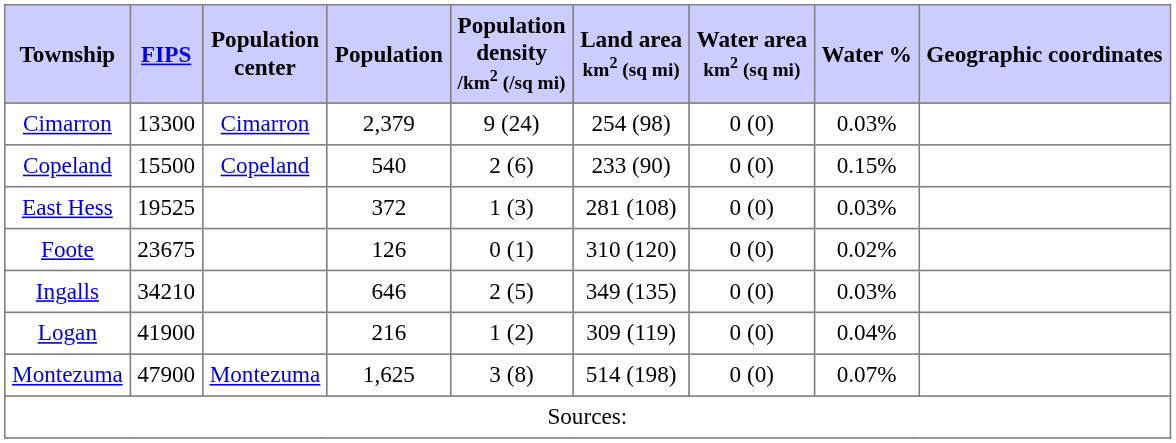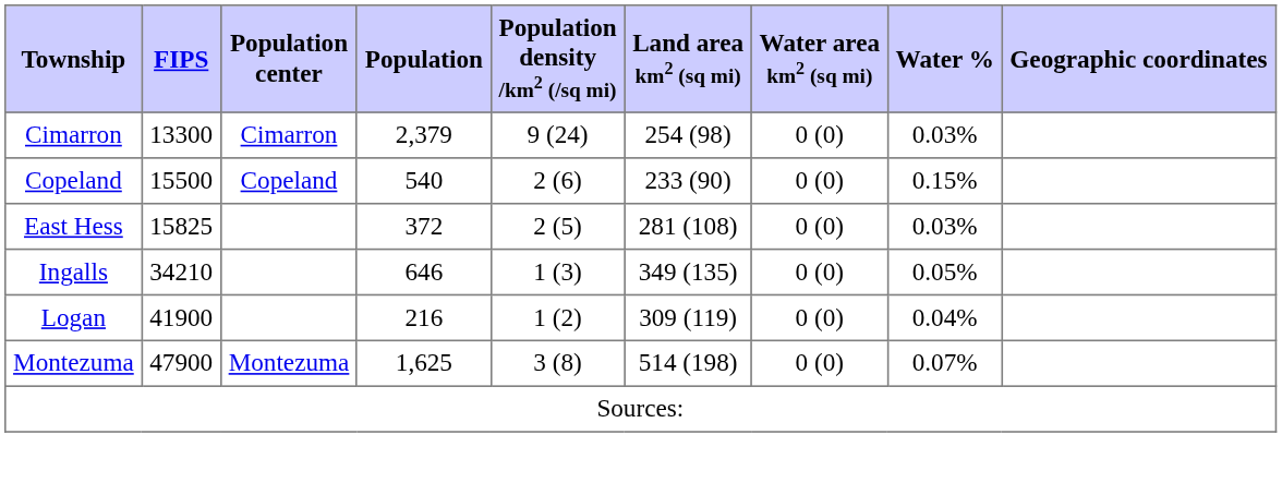 <table class="toccolours" border=1 cellspacing=0 cellpadding=4 style="text-align:center; border-collapse:collapse; font-size:90%;">
 <tr style="background:#ccccff">
 <th>Township</th>
 <th><a href='#'>FIPS</a></th>
 <th>Population<br>center</th>
 <th>Population</th>
 <th>Population<br>density<br><small>/km<sup>2</sup> (/sq mi)</small></th>
 <th>Land area<br><small>km<sup>2</sup> (sq mi)</small></th>
 <th>Water area<br><small>km<sup>2</sup> (sq mi)</small></th>
 <th>Water %</th>
 <th>Geographic coordinates</th>
 </tr>
 <tr>
 <td><a href='#'>Cimarron</a></td>
 <td>13300</td>
 <td><a href='#'>Cimarron</a></td>
 <td>2,379</td>
 <td>9 (24)</td>
 <td>254 (98)</td>
 <td>0 (0)</td>
 <td>0.03%</td>
 <td></td>
 </tr>
 <tr>
 <td><a href='#'>Copeland</a></td>
 <td>15500</td>
 <td><a href='#'>Copeland</a></td>
 <td>540</td>
 <td>2 (6)</td>
 <td>233 (90)</td>
 <td>0 (0)</td>
 <td>0.15%</td>
 <td></td>
 </tr>
 <tr>
 <td><a href='#'>East Hess</a></td>
-<td>19525</td>
+<td>15825</td>
 <td></td>
 <td>372</td>
-<td>1 (3)</td>
+<td>2 (5)</td>
 <td>281 (108)</td>
 <td>0 (0)</td>
 <td>0.03%</td>
-<td></td>
-</tr>
-<tr>
-<td><a href='#'>Foote</a></td>
-<td>23675</td>
-<td></td>
-<td>126</td>
-<td>0 (1)</td>
-<td>310 (120)</td>
-<td>0 (0)</td>
-<td>0.02%</td>
 <td></td>
 </tr>
 <tr>
 <td><a href='#'>Ingalls</a></td>
 <td>34210</td>
 <td></td>
 <td>646</td>
-<td>2 (5)</td>
+<td>1 (3)</td>
 <td>349 (135)</td>
 <td>0 (0)</td>
-<td>0.03%</td>
+<td>0.05%</td>
 <td></td>
 </tr>
 <tr>
 <td><a href='#'>Logan</a></td>
 <td>41900</td>
 <td></td>
 <td>216</td>
 <td>1 (2)</td>
 <td>309 (119)</td>
 <td>0 (0)</td>
 <td>0.04%</td>
 <td></td>
 </tr>
 <tr>
 <td><a href='#'>Montezuma</a></td>
 <td>47900</td>
 <td><a href='#'>Montezuma</a></td>
 <td>1,625</td>
 <td>3 (8)</td>
 <td>514 (198)</td>
 <td>0 (0)</td>
 <td>0.07%</td>
 <td></td>
 </tr>
 <tr>
 <td colspan=9>Sources: </td>
 </tr>
 </table>
